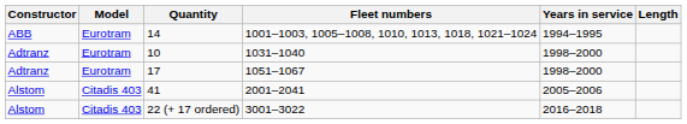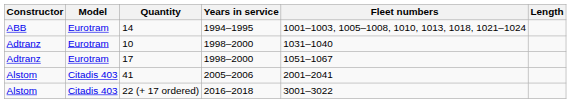 <table class="wikitable">
 <tr>
 <th>Constructor</th>
 <th>Model</th>
 <th>Quantity</th>
+<th>Years in service</th>
 <th>Fleet numbers</th>
-<th>Years in service</th>
 <th>Length</th>
 </tr>
 <tr>
 <td><a href='#'>ABB</a></td>
 <td><a href='#'>Eurotram</a></td>
 <td>14</td>
+<td>1994–1995</td>
 <td>1001–1003, 1005–1008, 1010, 1013, 1018, 1021–1024</td>
-<td>1994–1995</td>
 <td></td>
 </tr>
 <tr>
 <td><a href='#'>Adtranz</a></td>
 <td><a href='#'>Eurotram</a></td>
 <td>10</td>
+<td>1998–2000</td>
 <td>1031–1040</td>
-<td>1998–2000</td>
 <td></td>
 </tr>
 <tr>
 <td><a href='#'>Adtranz</a></td>
 <td><a href='#'>Eurotram</a></td>
 <td>17</td>
+<td>1998–2000</td>
 <td>1051–1067</td>
-<td>1998–2000</td>
 <td></td>
 </tr>
 <tr>
 <td><a href='#'>Alstom</a></td>
 <td><a href='#'>Citadis 403</a></td>
 <td>41</td>
+<td>2005–2006</td>
 <td>2001–2041</td>
-<td>2005–2006</td>
 <td></td>
 </tr>
 <tr>
 <td><a href='#'>Alstom</a></td>
 <td><a href='#'>Citadis 403</a></td>
 <td>22 (+ 17 ordered)</td>
+<td>2016–2018</td>
 <td>3001–3022</td>
-<td>2016–2018</td>
 <td></td>
 </tr>
 </table>
